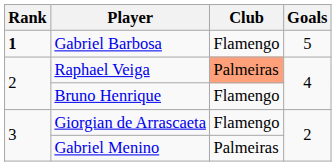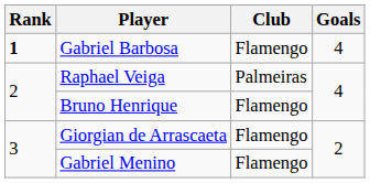 <table class="wikitable">
 <tr>
 <th>Rank</th>
 <th>Player</th>
 <th>Club</th>
 <th>Goals</th>
 </tr>
 <tr>
 <td><strong>1</strong></td>
 <td> <a href='#'>Gabriel Barbosa</a></td>
 <td>Flamengo</td>
-<td align=center>5</td>
+<td align=center>4</td>
 </tr>
 <tr>
 <td rowspan="2">2</td>
 <td> <a href='#'>Raphael Veiga</a></td>
-<td style="background: lightsalmon;">Palmeiras</td>
+<td>Palmeiras</td>
 <td rowspan="2" align="center">4</td>
 </tr>
 <tr>
 <td> <a href='#'>Bruno Henrique</a></td>
 <td>Flamengo</td>
 </tr>
 <tr>
 <td rowspan="2">3</td>
 <td> <a href='#'>Giorgian de Arrascaeta</a></td>
 <td>Flamengo</td>
 <td rowspan="2" align="center">2</td>
 </tr>
 <tr>
 <td> <a href='#'>Gabriel Menino</a></td>
-<td>Palmeiras</td>
+<td>Flamengo</td>
 </tr>
 </table>
